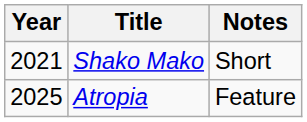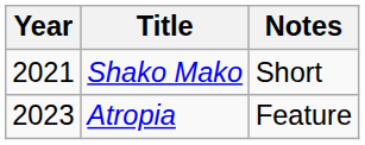 <table class="wikitable plainrowheaders sortable" style="margin-right: 0;">
 <tr>
 <th scope="col">Year</th>
 <th scope="col">Title</th>
 <th scope="col" class="unsortable">Notes</th>
 </tr>
 <tr>
 <td>2021</td>
 <td><em><a href='#'>Shako Mako</a></em></td>
 <td>Short</td>
 </tr>
 <tr>
-<td>2025</td>
+<td>2023</td>
 <td><em><a href='#'>Atropia</a></em></td>
 <td>Feature</td>
 </tr>
 </table>
